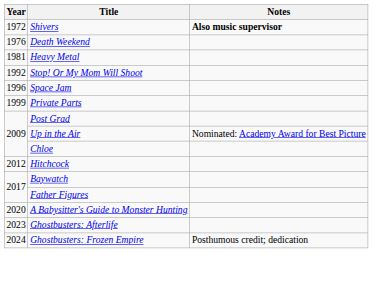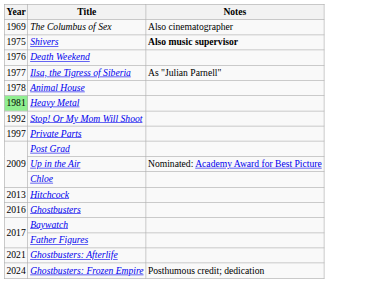 <table class="wikitable">
 <tr>
 <th>Year</th>
 <th>Title</th>
 <th>Notes</th>
 </tr>
 <tr>
-<td>1972</td>
+<td>1969</td>
+<td><em>The Columbus of Sex</em></td>
+<td>Also cinematographer</td>
+</tr>
+<tr>
+<td>1975</td>
 <td><em><a href='#'>Shivers</a></em></td>
 <td><strong>Also music supervisor</strong></td>
 </tr>
 <tr>
 <td>1976</td>
 <td><em><a href='#'>Death Weekend</a></em></td>
 <td></td>
 </tr>
 <tr>
-<td>1981</td>
+<td>1977</td>
+<td><em><a href='#'>Ilsa, the Tigress of Siberia</a></em></td>
+<td>As "Julian Parnell"</td>
+</tr>
+<tr>
+<td>1978</td>
+<td><em><a href='#'>Animal House</a></em></td>
+<td></td>
+</tr>
+<tr>
+<td style="background: lightgreen;">1981</td>
 <td><em><a href='#'>Heavy Metal</a></em></td>
 <td></td>
 </tr>
 <tr>
 <td>1992</td>
 <td><em><a href='#'>Stop! Or My Mom Will Shoot</a></em></td>
 <td></td>
 </tr>
 <tr>
-<td>1996</td>
-<td><em><a href='#'>Space Jam</a></em></td>
-<td></td>
-</tr>
-<tr>
-<td>1999</td>
+<td>1997</td>
 <td><em><a href='#'>Private Parts</a></em></td>
 <td></td>
 </tr>
 <tr>
 <td rowspan="3">2009</td>
 <td><em><a href='#'>Post Grad</a></em></td>
 <td></td>
 </tr>
 <tr>
 <td><em><a href='#'>Up in the Air</a></em></td>
 <td>Nominated: <a href='#'>Academy Award for Best Picture</a></td>
 </tr>
 <tr>
 <td><em><a href='#'>Chloe</a></em></td>
 <td></td>
 </tr>
 <tr>
-<td>2012</td>
+<td>2013</td>
 <td><em><a href='#'>Hitchcock</a></em></td>
+<td></td>
+</tr>
+<tr>
+<td>2016</td>
+<td><em><a href='#'>Ghostbusters</a></em></td>
 <td></td>
 </tr>
 <tr>
 <td rowspan="2">2017</td>
 <td><em><a href='#'>Baywatch</a></em></td>
 <td></td>
 </tr>
 <tr>
 <td><em><a href='#'>Father Figures</a></em></td>
 <td></td>
 </tr>
 <tr>
-<td>2020</td>
-<td><em><a href='#'>A Babysitter's Guide to Monster Hunting</a></em></td>
-<td></td>
-</tr>
-<tr>
-<td>2023</td>
+<td>2021</td>
 <td><em><a href='#'>Ghostbusters: Afterlife</a></em></td>
 <td></td>
 </tr>
 <tr>
 <td>2024</td>
 <td><em><a href='#'>Ghostbusters: Frozen Empire</a></em></td>
 <td>Posthumous credit; dedication</td>
 </tr>
 </table>
